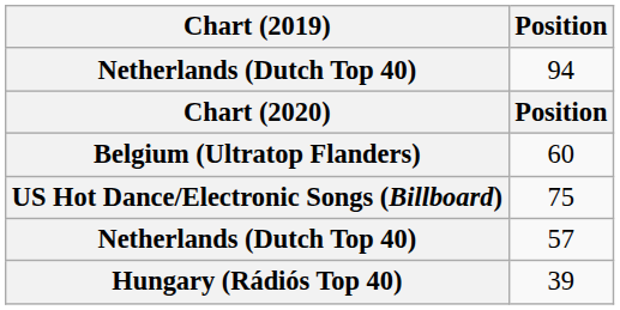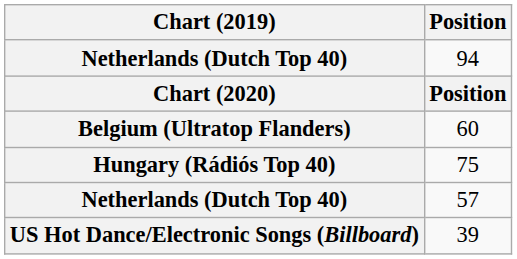 <table class="wikitable plainrowheaders" style="text-align:center">
 <tr>
 <th scope="col">Chart (2019)</th>
 <th scope="col">Position</th>
 </tr>
 <tr>
 <th scope="row">Netherlands (Dutch Top 40)</th>
 <td>94</td>
 </tr>
 <tr>
 <th scope="col">Chart (2020)</th>
 <th scope="col">Position</th>
 </tr>
 <tr>
 <th scope="row">Belgium (Ultratop Flanders)</th>
 <td>60</td>
 </tr>
 <tr>
-<th scope="row">US Hot Dance/Electronic Songs (<em>Billboard</em>)</th>
+<th scope="row">Hungary (Rádiós Top 40)</th>
 <td>75</td>
 </tr>
 <tr>
 <th scope="row">Netherlands (Dutch Top 40)</th>
 <td>57</td>
 </tr>
 <tr>
-<th scope="row">Hungary (Rádiós Top 40)</th>
+<th scope="row">US Hot Dance/Electronic Songs (<em>Billboard</em>)</th>
 <td>39</td>
 </tr>
 </table>
